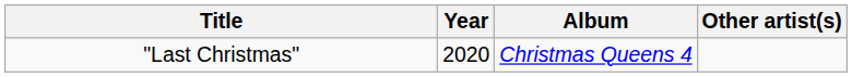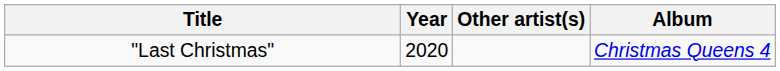 <table class="wikitable plainrowheaders" style="text-align:center;">
 <tr>
 <th style="width:20em;">Title</th>
 <th>Year</th>
+<th>Other artist(s)</th>
 <th>Album</th>
-<th>Other artist(s)</th>
 </tr>
 <tr>
 <td>"Last Christmas"</td>
 <td>2020</td>
+<td></td>
 <td><em><a href='#'>Christmas Queens 4</a></em></td>
-<td></td>
 </tr>
 </table>
